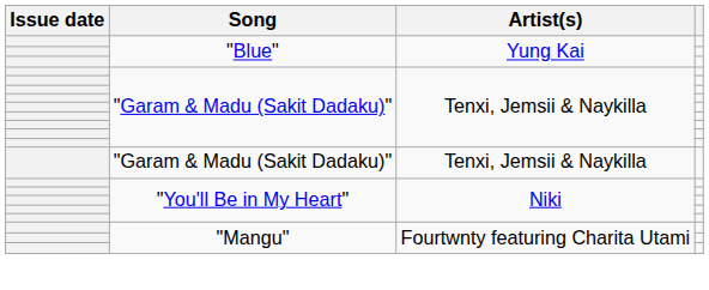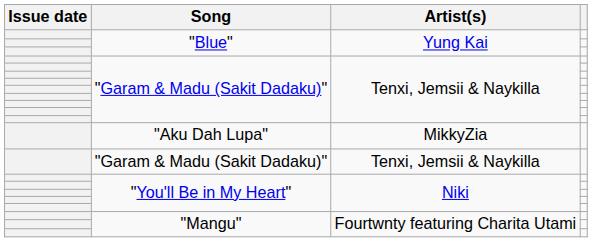 <table class="wikitable plainrowheaders" style="text-align:center;">
 <tr>
 <th scope="col">Issue date</th>
 <th scope="col">Song</th>
 <th scope="col">Artist(s)</th>
 <th scope="col"></th>
 </tr>
 <tr>
 <th scope="row"></th>
 <td rowspan="3">"<a href='#'>Blue</a>"</td>
 <td rowspan="3"><a href='#'>Yung Kai</a></td>
 <td></td>
 </tr>
 <tr>
 <th scope="row"></th>
 <td></td>
 </tr>
 <tr>
 <th scope="row"></th>
 <td></td>
 </tr>
 <tr>
 <th scope="row"></th>
 <td rowspan="9">"<a href='#'>Garam & Madu (Sakit Dadaku)</a>"</td>
 <td rowspan="9">Tenxi, Jemsii & Naykilla</td>
 <td></td>
 </tr>
 <tr>
 <th scope="row"></th>
 <td></td>
 </tr>
 <tr>
 <th scope="row"></th>
 <td></td>
 </tr>
 <tr>
 <th scope="row"></th>
 <td></td>
 </tr>
 <tr>
 <th scope="row"></th>
 <td></td>
 </tr>
 <tr>
 <th scope="row"></th>
 <td></td>
 </tr>
 <tr>
 <th scope="row"></th>
 <td></td>
 </tr>
 <tr>
 <th scope="row"></th>
 <td></td>
 </tr>
 <tr>
 <th scope="row"></th>
 <td></td>
 </tr>
 <tr>
 <th scope="row"></th>
+<td>"Aku Dah Lupa"</td>
+<td>MikkyZia</td>
+<td></td>
+</tr>
+<tr>
+<th scope="row"></th>
 <td>"Garam & Madu (Sakit Dadaku)"</td>
 <td>Tenxi, Jemsii & Naykilla</td>
 <td></td>
 </tr>
 <tr>
 <th scope="row"></th>
 <td rowspan="5">"<a href='#'>You'll Be in My Heart</a>"</td>
 <td rowspan="5"><a href='#'>Niki</a></td>
 <td></td>
 </tr>
 <tr>
 <th scope="row"></th>
 <td></td>
 </tr>
 <tr>
 <th scope="row"></th>
 <td></td>
 </tr>
 <tr>
 <th scope="row"></th>
 <td></td>
 </tr>
 <tr>
 <th scope="row"></th>
 <td></td>
 </tr>
 <tr>
 <th scope="row"></th>
 <td rowspan="3">"Mangu"</td>
 <td rowspan="3">Fourtwnty featuring Charita Utami</td>
 <td></td>
 </tr>
 <tr>
 <th scope="row"></th>
 <td></td>
 </tr>
 <tr>
 <th scope="row"></th>
 <td></td>
 </tr>
 </table>
